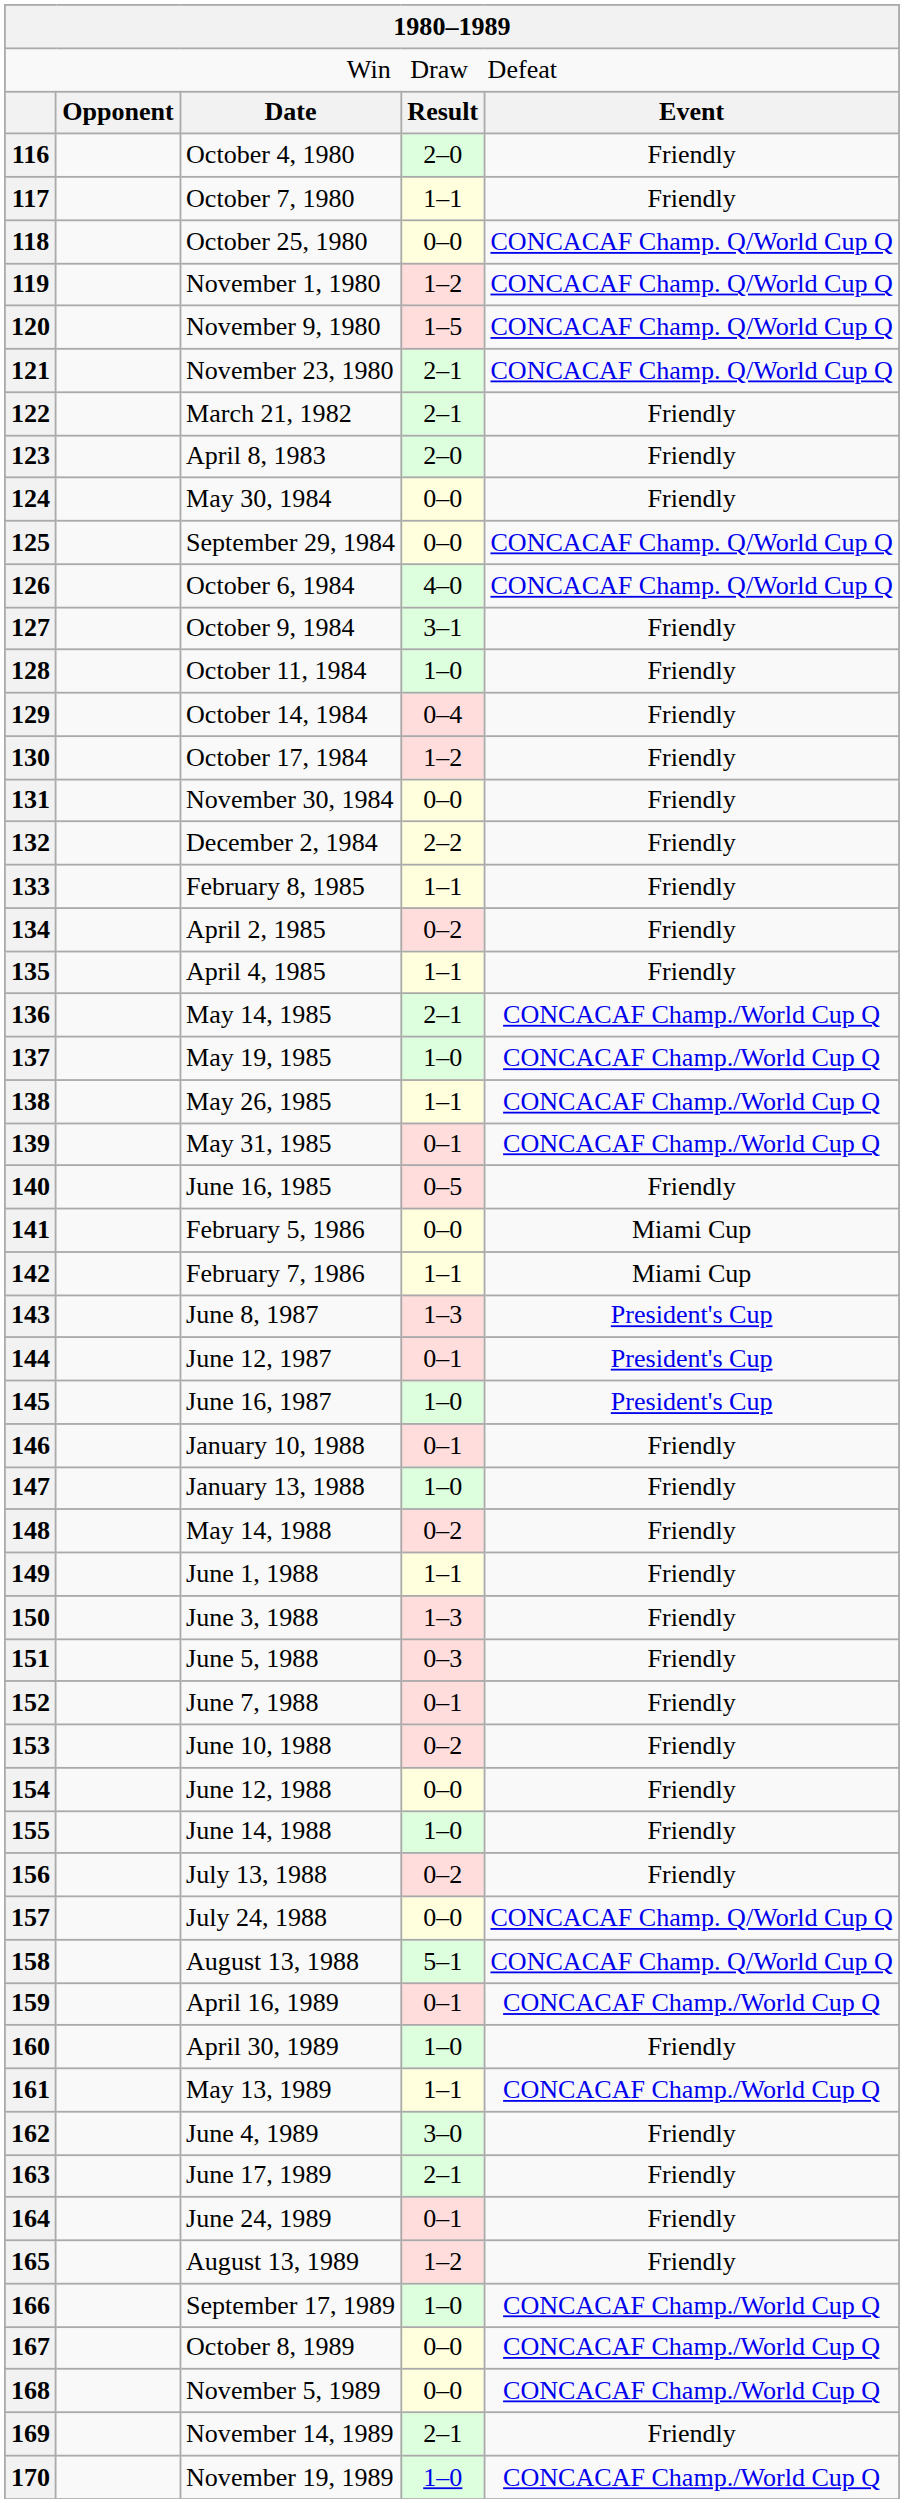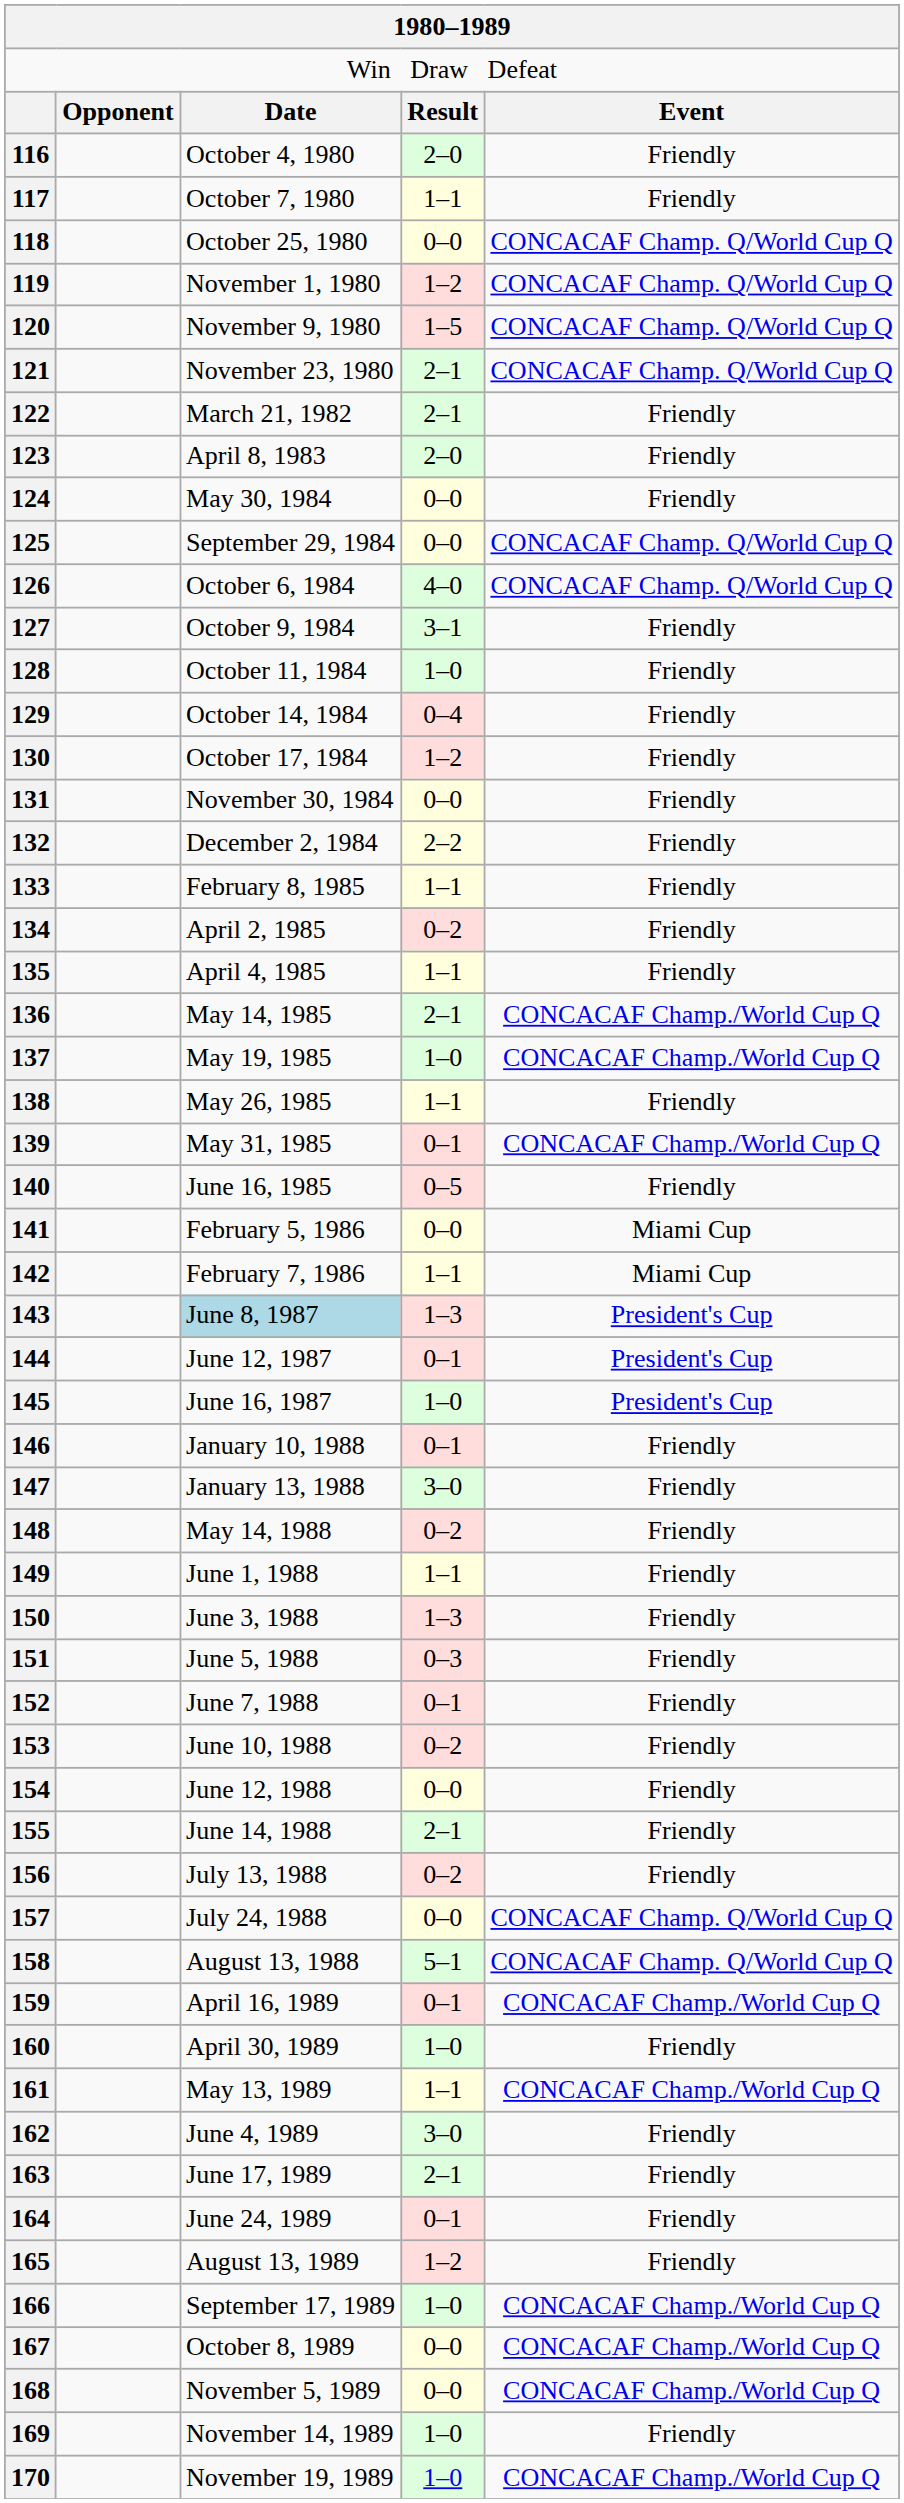 <table class="wikitable collapsible collapsed" style="font-size: 90%">
 <tr>
 <th colspan="5" style="width:400px;">1980–1989</th>
 </tr>
 <tr>
 <td style="text-align:center;" colspan="5"> Win   Draw   Defeat</td>
 </tr>
 <tr>
 <th></th>
 <th>Opponent</th>
 <th>Date</th>
 <th>Result</th>
 <th>Event</th>
 </tr>
 <tr>
 <th>116</th>
 <td></td>
 <td>October 4, 1980</td>
 <td style="background:#dfd; text-align:center;">2–0</td>
 <td style="text-align:center;"> Friendly</td>
 </tr>
 <tr>
 <th>117</th>
 <td></td>
 <td>October 7, 1980</td>
 <td style="background:#ffd; text-align:center;">1–1</td>
 <td style="text-align:center;"> Friendly</td>
 </tr>
 <tr>
 <th>118</th>
 <td></td>
 <td>October 25, 1980</td>
 <td style="background:#ffd; text-align:center;">0–0</td>
 <td style="text-align:center;"> <a href='#'>CONCACAF Champ. Q/World Cup Q</a></td>
 </tr>
 <tr>
 <th>119</th>
 <td></td>
 <td>November 1, 1980</td>
 <td style="background:#fdd; text-align:center;">1–2</td>
 <td style="text-align:center;"> <a href='#'>CONCACAF Champ. Q/World Cup Q</a></td>
 </tr>
 <tr>
 <th>120</th>
 <td></td>
 <td>November 9, 1980</td>
 <td style="background:#fdd; text-align:center;">1–5</td>
 <td style="text-align:center;"> <a href='#'>CONCACAF Champ. Q/World Cup Q</a></td>
 </tr>
 <tr>
 <th>121</th>
 <td></td>
 <td>November 23, 1980</td>
 <td style="background:#dfd; text-align:center;">2–1</td>
 <td style="text-align:center;"> <a href='#'>CONCACAF Champ. Q/World Cup Q</a></td>
 </tr>
 <tr>
 <th>122</th>
 <td></td>
 <td>March 21, 1982</td>
 <td style="background:#dfd; text-align:center;">2–1</td>
 <td style="text-align:center;"> Friendly</td>
 </tr>
 <tr>
 <th>123</th>
 <td></td>
 <td>April 8, 1983</td>
 <td style="background:#dfd; text-align:center;">2–0</td>
 <td style="text-align:center;"> Friendly</td>
 </tr>
 <tr>
 <th>124</th>
 <td></td>
 <td>May 30, 1984</td>
 <td style="background:#ffd; text-align:center;">0–0</td>
 <td style="text-align:center;"> Friendly</td>
 </tr>
 <tr>
 <th>125</th>
 <td></td>
 <td>September 29, 1984</td>
 <td style="background:#ffd; text-align:center;">0–0</td>
 <td style="text-align:center;"> <a href='#'>CONCACAF Champ. Q/World Cup Q</a></td>
 </tr>
 <tr>
 <th>126</th>
 <td></td>
 <td>October 6, 1984</td>
 <td style="background:#dfd; text-align:center;">4–0</td>
 <td style="text-align:center;"> <a href='#'>CONCACAF Champ. Q/World Cup Q</a></td>
 </tr>
 <tr>
 <th>127</th>
 <td></td>
 <td>October 9, 1984</td>
 <td style="background:#dfd; text-align:center;">3–1</td>
 <td style="text-align:center;"> Friendly</td>
 </tr>
 <tr>
 <th>128</th>
 <td></td>
 <td>October 11, 1984</td>
 <td style="background:#dfd; text-align:center;">1–0</td>
 <td style="text-align:center;"> Friendly</td>
 </tr>
 <tr>
 <th>129</th>
 <td></td>
 <td>October 14, 1984</td>
 <td style="background:#fdd; text-align:center;">0–4</td>
 <td style="text-align:center;"> Friendly</td>
 </tr>
 <tr>
 <th>130</th>
 <td></td>
 <td>October 17, 1984</td>
 <td style="background:#fdd; text-align:center;">1–2</td>
 <td style="text-align:center;"> Friendly</td>
 </tr>
 <tr>
 <th>131</th>
 <td></td>
 <td>November 30, 1984</td>
 <td style="background:#ffd; text-align:center;">0–0</td>
 <td style="text-align:center;"> Friendly</td>
 </tr>
 <tr>
 <th>132</th>
 <td></td>
 <td>December 2, 1984</td>
 <td style="background:#ffd; text-align:center;">2–2</td>
 <td style="text-align:center;"> Friendly</td>
 </tr>
 <tr>
 <th>133</th>
 <td></td>
 <td>February 8, 1985</td>
 <td style="background:#ffd; text-align:center;">1–1</td>
 <td style="text-align:center;"> Friendly</td>
 </tr>
 <tr>
 <th>134</th>
 <td></td>
 <td>April 2, 1985</td>
 <td style="background:#fdd; text-align:center;">0–2</td>
 <td style="text-align:center;"> Friendly</td>
 </tr>
 <tr>
 <th>135</th>
 <td></td>
 <td>April 4, 1985</td>
 <td style="background:#ffd; text-align:center;">1–1</td>
 <td style="text-align:center;"> Friendly</td>
 </tr>
 <tr>
 <th>136</th>
 <td></td>
 <td>May 14, 1985</td>
 <td style="background:#dfd; text-align:center;">2–1</td>
 <td style="text-align:center;"> <a href='#'>CONCACAF Champ./World Cup Q</a></td>
 </tr>
 <tr>
 <th>137</th>
 <td></td>
 <td>May 19, 1985</td>
 <td style="background:#dfd; text-align:center;">1–0</td>
 <td style="text-align:center;"> <a href='#'>CONCACAF Champ./World Cup Q</a></td>
 </tr>
 <tr>
 <th>138</th>
 <td></td>
 <td>May 26, 1985</td>
 <td style="background:#ffd; text-align:center;">1–1</td>
-<td style="text-align:center;"> <a href='#'>CONCACAF Champ./World Cup Q</a></td>
+<td style="text-align:center;"> Friendly</td>
 </tr>
 <tr>
 <th>139</th>
 <td></td>
 <td>May 31, 1985</td>
 <td style="background:#fdd; text-align:center;">0–1</td>
 <td style="text-align:center;"> <a href='#'>CONCACAF Champ./World Cup Q</a></td>
 </tr>
 <tr>
 <th>140</th>
 <td></td>
 <td>June 16, 1985</td>
 <td style="background:#fdd; text-align:center;">0–5</td>
 <td style="text-align:center;"> Friendly</td>
 </tr>
 <tr>
 <th>141</th>
 <td></td>
 <td>February 5, 1986</td>
 <td style="background:#ffd; text-align:center;">0–0</td>
 <td style="text-align:center;"> Miami Cup</td>
 </tr>
 <tr>
 <th>142</th>
 <td></td>
 <td>February 7, 1986</td>
 <td style="background:#ffd; text-align:center;">1–1</td>
 <td style="text-align:center;"> Miami Cup</td>
 </tr>
 <tr>
 <th>143</th>
 <td></td>
-<td>June 8, 1987</td>
+<td style="background: lightblue;">June 8, 1987</td>
 <td style="background:#fdd; text-align:center;">1–3</td>
 <td style="text-align:center;"> <a href='#'>President's Cup</a></td>
 </tr>
 <tr>
 <th>144</th>
 <td></td>
 <td>June 12, 1987</td>
 <td style="background:#fdd; text-align:center;">0–1</td>
 <td style="text-align:center;"> <a href='#'>President's Cup</a></td>
 </tr>
 <tr>
 <th>145</th>
 <td></td>
 <td>June 16, 1987</td>
 <td style="background:#dfd; text-align:center;">1–0</td>
 <td style="text-align:center;"> <a href='#'>President's Cup</a></td>
 </tr>
 <tr>
 <th>146</th>
 <td></td>
 <td>January 10, 1988</td>
 <td style="background:#fdd; text-align:center;">0–1</td>
 <td style="text-align:center;"> Friendly</td>
 </tr>
 <tr>
 <th>147</th>
 <td></td>
 <td>January 13, 1988</td>
-<td style="background:#dfd; text-align:center;">1–0</td>
+<td style="background:#dfd; text-align:center;">3–0</td>
 <td style="text-align:center;"> Friendly</td>
 </tr>
 <tr>
 <th>148</th>
 <td></td>
 <td>May 14, 1988</td>
 <td style="background:#fdd; text-align:center;">0–2</td>
 <td style="text-align:center;"> Friendly</td>
 </tr>
 <tr>
 <th>149</th>
 <td></td>
 <td>June 1, 1988</td>
 <td style="background:#ffd; text-align:center;">1–1</td>
 <td style="text-align:center;"> Friendly</td>
 </tr>
 <tr>
 <th>150</th>
 <td></td>
 <td>June 3, 1988</td>
 <td style="background:#fdd; text-align:center;">1–3</td>
 <td style="text-align:center;"> Friendly</td>
 </tr>
 <tr>
 <th>151</th>
 <td></td>
 <td>June 5, 1988</td>
 <td style="background:#fdd; text-align:center;">0–3</td>
 <td style="text-align:center;"> Friendly</td>
 </tr>
 <tr>
 <th>152</th>
 <td></td>
 <td>June 7, 1988</td>
 <td style="background:#fdd; text-align:center;">0–1</td>
 <td style="text-align:center;"> Friendly</td>
 </tr>
 <tr>
 <th>153</th>
 <td></td>
 <td>June 10, 1988</td>
 <td style="background:#fdd; text-align:center;">0–2</td>
 <td style="text-align:center;"> Friendly</td>
 </tr>
 <tr>
 <th>154</th>
 <td></td>
 <td>June 12, 1988</td>
 <td style="background:#ffd; text-align:center;">0–0</td>
 <td style="text-align:center;"> Friendly</td>
 </tr>
 <tr>
 <th>155</th>
 <td></td>
 <td>June 14, 1988</td>
-<td style="background:#dfd; text-align:center;">1–0</td>
+<td style="background:#dfd; text-align:center;">2–1</td>
 <td style="text-align:center;"> Friendly</td>
 </tr>
 <tr>
 <th>156</th>
 <td></td>
 <td>July 13, 1988</td>
 <td style="background:#fdd; text-align:center;">0–2</td>
 <td style="text-align:center;"> Friendly</td>
 </tr>
 <tr>
 <th>157</th>
 <td></td>
 <td>July 24, 1988</td>
 <td style="background:#ffd; text-align:center;">0–0</td>
 <td style="text-align:center;"> <a href='#'>CONCACAF Champ. Q/World Cup Q</a></td>
 </tr>
 <tr>
 <th>158</th>
 <td></td>
 <td>August 13, 1988</td>
 <td style="background:#dfd; text-align:center;">5–1</td>
 <td style="text-align:center;"> <a href='#'>CONCACAF Champ. Q/World Cup Q</a></td>
 </tr>
 <tr>
 <th>159</th>
 <td></td>
 <td>April 16, 1989</td>
 <td style="background:#fdd; text-align:center;">0–1</td>
 <td style="text-align:center;"> <a href='#'>CONCACAF Champ./World Cup Q</a></td>
 </tr>
 <tr>
 <th>160</th>
 <td></td>
 <td>April 30, 1989</td>
 <td style="background:#dfd; text-align:center;">1–0</td>
 <td style="text-align:center;"> Friendly</td>
 </tr>
 <tr>
 <th>161</th>
 <td></td>
 <td>May 13, 1989</td>
 <td style="background:#ffd; text-align:center;">1–1</td>
 <td style="text-align:center;"> <a href='#'>CONCACAF Champ./World Cup Q</a></td>
 </tr>
 <tr>
 <th>162</th>
 <td></td>
 <td>June 4, 1989</td>
 <td style="background:#dfd; text-align:center;">3–0</td>
 <td style="text-align:center;"> Friendly</td>
 </tr>
 <tr>
 <th>163</th>
 <td></td>
 <td>June 17, 1989</td>
 <td style="background:#dfd; text-align:center;">2–1</td>
 <td style="text-align:center;"> Friendly</td>
 </tr>
 <tr>
 <th>164</th>
 <td></td>
 <td>June 24, 1989</td>
 <td style="background:#fdd; text-align:center;">0–1</td>
 <td style="text-align:center;"> Friendly</td>
 </tr>
 <tr>
 <th>165</th>
 <td></td>
 <td>August 13, 1989</td>
 <td style="background:#fdd; text-align:center;">1–2</td>
 <td style="text-align:center;"> Friendly</td>
 </tr>
 <tr>
 <th>166</th>
 <td></td>
 <td>September 17, 1989</td>
 <td style="background:#dfd; text-align:center;">1–0</td>
 <td style="text-align:center;"> <a href='#'>CONCACAF Champ./World Cup Q</a></td>
 </tr>
 <tr>
 <th>167</th>
 <td></td>
 <td>October 8, 1989</td>
 <td style="background:#ffd; text-align:center;">0–0</td>
 <td style="text-align:center;"> <a href='#'>CONCACAF Champ./World Cup Q</a></td>
 </tr>
 <tr>
 <th>168</th>
 <td></td>
 <td>November 5, 1989</td>
 <td style="background:#ffd; text-align:center;">0–0</td>
 <td style="text-align:center;"> <a href='#'>CONCACAF Champ./World Cup Q</a></td>
 </tr>
 <tr>
 <th>169</th>
 <td></td>
 <td>November 14, 1989</td>
-<td style="background:#dfd; text-align:center;">2–1</td>
+<td style="background:#dfd; text-align:center;">1–0</td>
 <td style="text-align:center;"> Friendly</td>
 </tr>
 <tr>
 <th>170</th>
 <td></td>
 <td>November 19, 1989</td>
 <td style="background:#dfd; text-align:center;"><a href='#'>1–0</a></td>
 <td style="text-align:center;"> <a href='#'>CONCACAF Champ./World Cup Q</a></td>
 </tr>
 </table>
